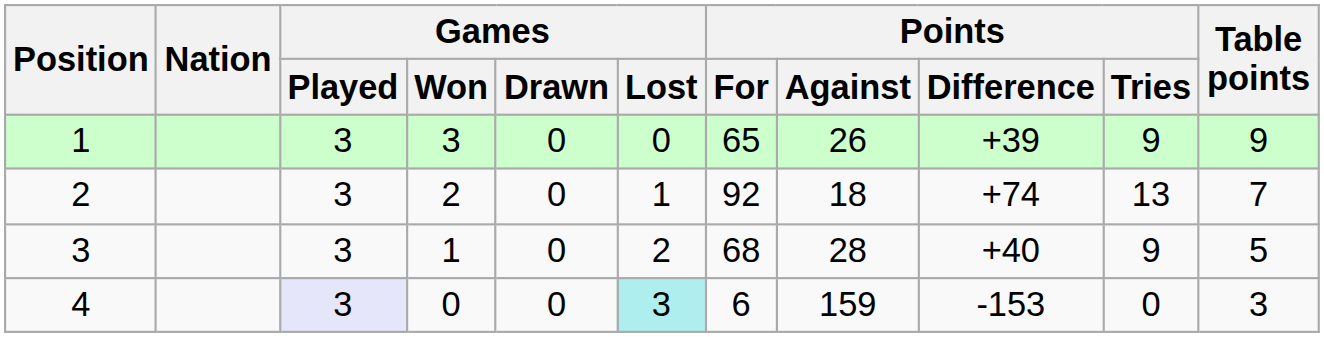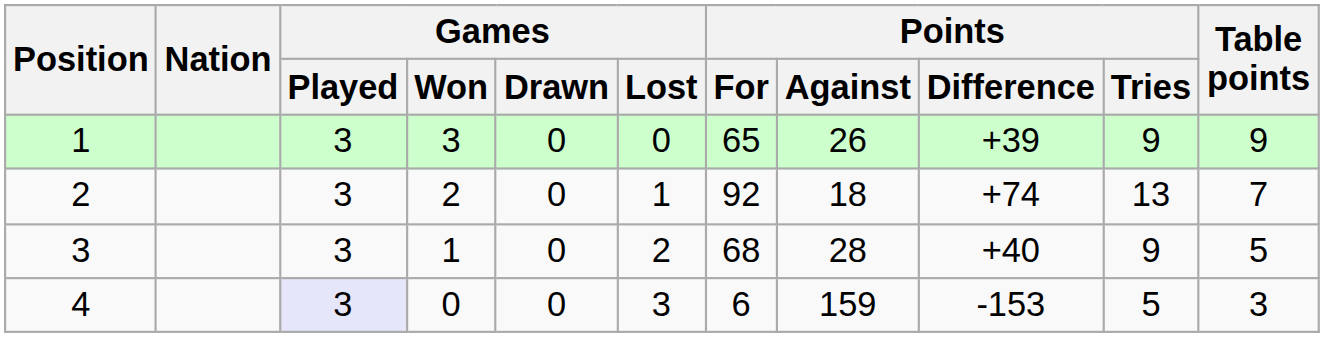 <table class="wikitable" style="text-align: center;">
 <tr>
 <th rowspan=2 width="8%">Position</th>
 <th rowspan=2 width="18%">Nation</th>
 <th colspan=4 width="32%">Games</th>
 <th colspan=4 width="32%">Points</th>
 <th rowspan=2 width="10%">Table<br>points</th>
 </tr>
 <tr>
 <th width="8%">Played</th>
 <th width="8%">Won</th>
 <th width="8%">Drawn</th>
 <th width="8%">Lost</th>
 <th width="8%">For</th>
 <th width="8%">Against</th>
 <th width="8%">Difference</th>
 <th width="8%">Tries</th>
 </tr>
 <tr bgcolor=#ccffcc align=center>
 <td>1</td>
 <td align=left></td>
 <td>3</td>
 <td>3</td>
 <td>0</td>
 <td>0</td>
 <td>65</td>
 <td>26</td>
 <td>+39</td>
 <td>9</td>
 <td>9</td>
 </tr>
 <tr>
 <td>2</td>
 <td align=left></td>
 <td>3</td>
 <td>2</td>
 <td>0</td>
 <td>1</td>
 <td>92</td>
 <td>18</td>
 <td>+74</td>
 <td>13</td>
 <td>7</td>
 </tr>
 <tr>
 <td>3</td>
 <td align=left></td>
 <td>3</td>
 <td>1</td>
 <td>0</td>
 <td>2</td>
 <td>68</td>
 <td>28</td>
 <td>+40</td>
 <td>9</td>
 <td>5</td>
 </tr>
 <tr>
 <td>4</td>
 <td align=left></td>
 <td style="background: lavender;">3</td>
 <td>0</td>
 <td>0</td>
-<td style="background: paleturquoise;">3</td>
+<td>3</td>
 <td>6</td>
 <td>159</td>
 <td>-153</td>
-<td>0</td>
+<td>5</td>
 <td>3</td>
 </tr>
 </table>
